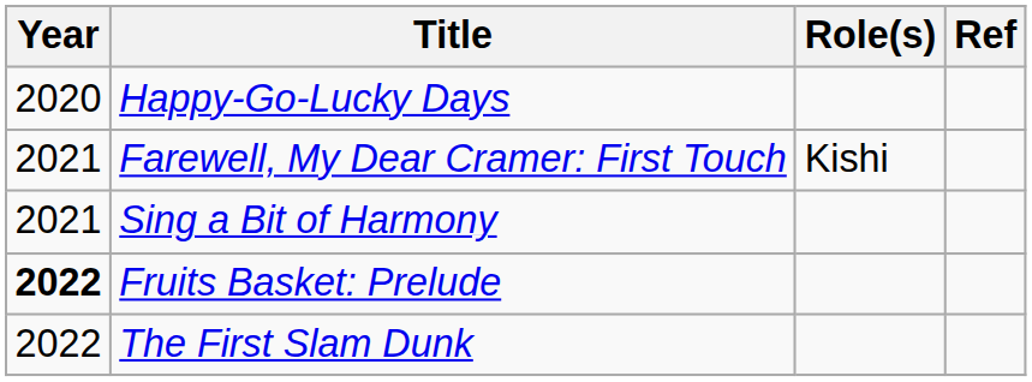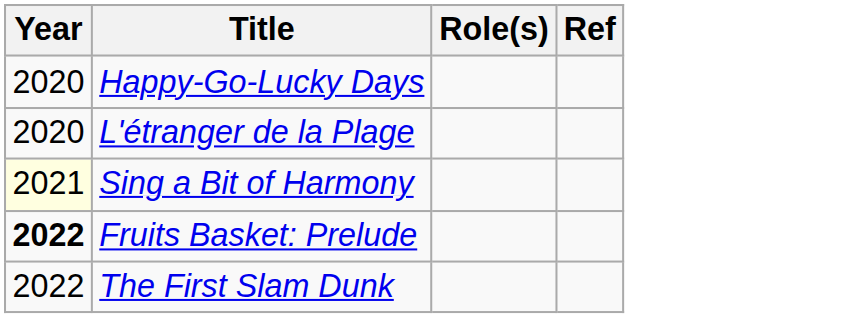 <table class="wikitable">
 <tr>
 <th>Year</th>
 <th>Title</th>
 <th>Role(s)</th>
 <th>Ref</th>
 </tr>
 <tr>
 <td>2020</td>
 <td><em><a href='#'>Happy-Go-Lucky Days</a></em></td>
 <td></td>
 <td></td>
 </tr>
 <tr>
-<td>2021</td>
-<td><em><a href='#'>Farewell, My Dear Cramer: First Touch</a></em></td>
-<td>Kishi</td>
+<td>2020</td>
+<td><em><a href='#'>L'étranger de la Plage</a></em></td>
+<td></td>
 <td></td>
 </tr>
 <tr>
-<td>2021</td>
+<td style="background: lightyellow;">2021</td>
 <td><em><a href='#'>Sing a Bit of Harmony</a></em></td>
 <td></td>
 <td></td>
 </tr>
 <tr>
 <td><strong>2022</strong></td>
 <td><em><a href='#'>Fruits Basket: Prelude</a></em></td>
 <td></td>
 <td></td>
 </tr>
 <tr>
 <td>2022</td>
 <td><em><a href='#'>The First Slam Dunk</a></em></td>
 <td></td>
 <td></td>
 </tr>
 </table>
